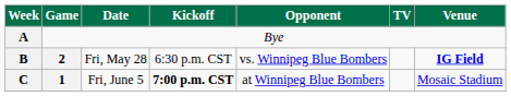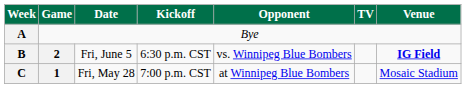 <table class="wikitable" style="font-size: 95%;">
 <tr>
 <th style="background:#00704A;color:White;">Week</th>
 <th style="background:#00704A;color:White;">Game</th>
 <th style="background:#00704A;color:White;">Date</th>
 <th style="background:#00704A;color:White;">Kickoff</th>
 <th style="background:#00704A;color:White;">Opponent</th>
 <th style="background:#00704A;color:White;">TV</th>
 <th style="background:#00704A;color:White;">Venue</th>
 </tr>
 <tr style= bgcolor="ffffff">
 <th align="center">A</th>
 <td colspan=10 align="center" valign="middle"><em>Bye</em></td>
 </tr>
 <tr style= bgcolor="ffffff">
 <th align="center">B</th>
 <th align="center">2</th>
-<td align="center">Fri, May 28</td>
+<td align="center">Fri, June 5</td>
 <td align="center">6:30 p.m. CST</td>
 <td align="center">vs. <a href='#'>Winnipeg Blue Bombers</a></td>
 <td align="center"></td>
 <td align="center"><strong><a href='#'>IG Field</a></strong></td>
 </tr>
 <tr style= bgcolor="ffffff">
 <th align="center">C</th>
 <th align="center">1</th>
-<td align="center">Fri, June 5</td>
-<td align="center"><strong>7:00 p.m. CST</strong></td>
+<td align="center">Fri, May 28</td>
+<td align="center">7:00 p.m. CST</td>
 <td align="center">at <a href='#'>Winnipeg Blue Bombers</a></td>
 <td align="center"></td>
 <td align="center"><a href='#'>Mosaic Stadium</a></td>
 </tr>
 </table>
